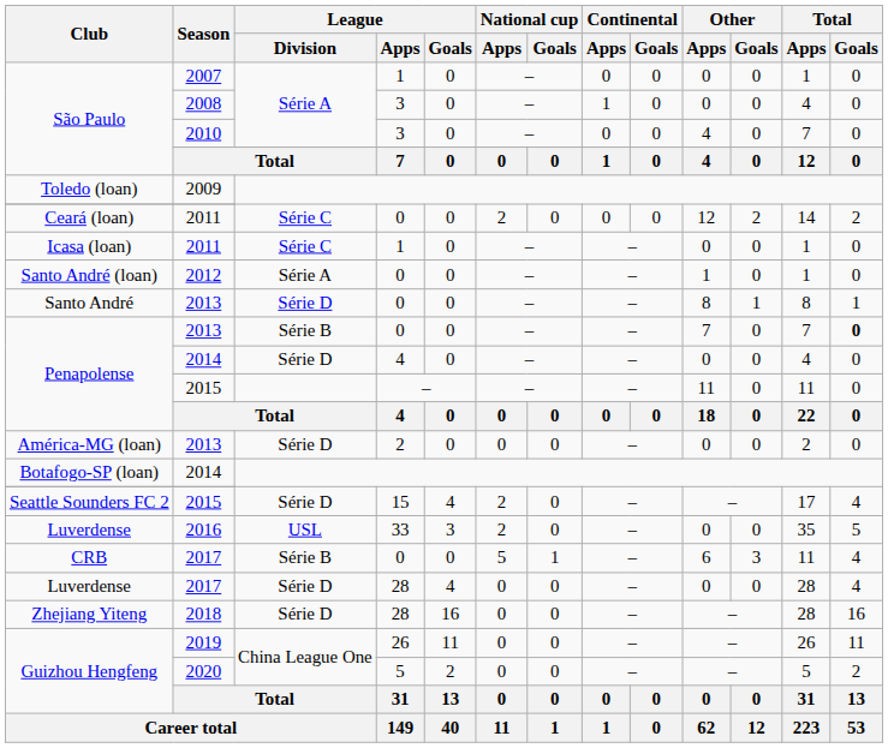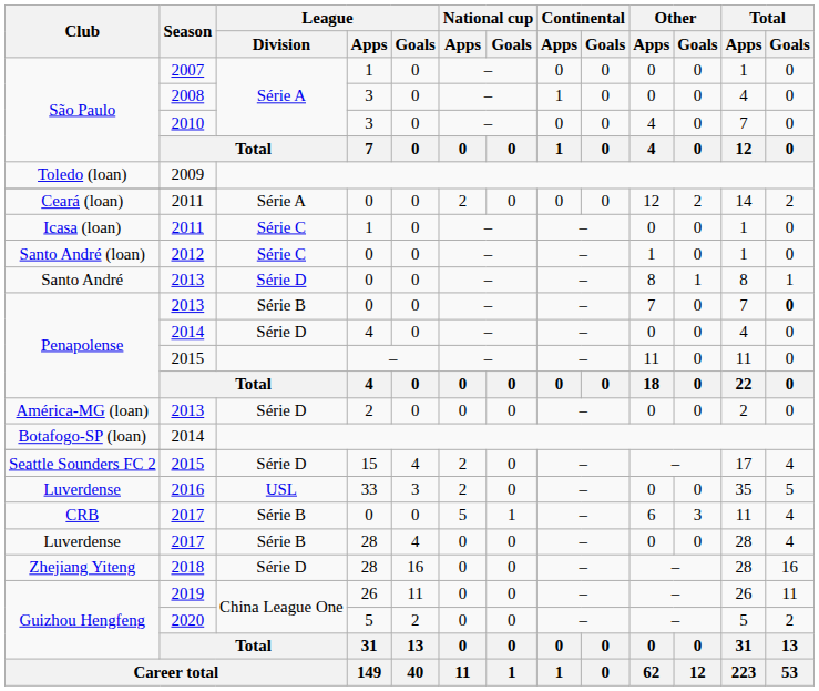 <table class="wikitable" style="text-align: center">
 <tr>
 <th rowspan="2">Club</th>
 <th rowspan="2">Season</th>
 <th colspan="3">League</th>
 <th colspan="2">National cup</th>
 <th colspan="2">Continental</th>
 <th colspan="2">Other</th>
 <th colspan="2">Total</th>
 </tr>
 <tr>
 <th>Division</th>
 <th>Apps</th>
 <th>Goals</th>
 <th>Apps</th>
 <th>Goals</th>
 <th>Apps</th>
 <th>Goals</th>
 <th>Apps</th>
 <th>Goals</th>
 <th>Apps</th>
 <th>Goals</th>
 </tr>
 <tr>
 <td rowspan="4"><a href='#'>São Paulo</a></td>
 <td><a href='#'>2007</a></td>
 <td rowspan="3"><a href='#'>Série A</a></td>
 <td>1</td>
 <td>0</td>
 <td colspan="2">–</td>
 <td>0</td>
 <td>0</td>
 <td>0</td>
 <td>0</td>
 <td>1</td>
 <td>0</td>
 </tr>
 <tr>
 <td><a href='#'>2008</a></td>
 <td>3</td>
 <td>0</td>
 <td colspan="2">–</td>
 <td>1</td>
 <td>0</td>
 <td>0</td>
 <td>0</td>
 <td>4</td>
 <td>0</td>
 </tr>
 <tr>
 <td><a href='#'>2010</a></td>
 <td>3</td>
 <td>0</td>
 <td colspan="2">–</td>
 <td>0</td>
 <td>0</td>
 <td>4</td>
 <td>0</td>
 <td>7</td>
 <td>0</td>
 </tr>
 <tr>
 <th colspan="2">Total</th>
 <th>7</th>
 <th>0</th>
 <th>0</th>
 <th>0</th>
 <th>1</th>
 <th>0</th>
 <th>4</th>
 <th>0</th>
 <th>12</th>
 <th>0</th>
 </tr>
 <tr>
 <td><a href='#'>Toledo</a> (loan)</td>
 <td>2009</td>
 </tr>
 <tr ||colspan="2"|–||colspan="2"|–||colspan="2"|–||11>
 </tr>
 <tr>
 <td><a href='#'>Ceará</a> (loan)</td>
 <td>2011</td>
-<td><a href='#'>Série C</a></td>
+<td>Série A</td>
 <td>0</td>
 <td>0</td>
 <td>2</td>
 <td>0</td>
 <td>0</td>
 <td>0</td>
 <td>12</td>
 <td>2</td>
 <td>14</td>
 <td>2</td>
 </tr>
 <tr>
 <td><a href='#'>Icasa</a> (loan)</td>
 <td><a href='#'>2011</a></td>
 <td><a href='#'>Série C</a></td>
 <td>1</td>
 <td>0</td>
 <td colspan="2">–</td>
 <td colspan="2">–</td>
 <td>0</td>
 <td>0</td>
 <td>1</td>
 <td>0</td>
 </tr>
 <tr>
 <td><a href='#'>Santo André</a> (loan)</td>
 <td><a href='#'>2012</a></td>
-<td>Série A</td>
+<td><a href='#'>Série C</a></td>
 <td>0</td>
 <td>0</td>
 <td colspan="2">–</td>
 <td colspan="2">–</td>
 <td>1</td>
 <td>0</td>
 <td>1</td>
 <td>0</td>
 </tr>
 <tr>
 <td>Santo André</td>
 <td><a href='#'>2013</a></td>
 <td><a href='#'>Série D</a></td>
 <td>0</td>
 <td>0</td>
 <td colspan="2">–</td>
 <td colspan="2">–</td>
 <td>8</td>
 <td>1</td>
 <td>8</td>
 <td>1</td>
 </tr>
 <tr>
 <td rowspan="4"><a href='#'>Penapolense</a></td>
 <td><a href='#'>2013</a></td>
 <td>Série B</td>
 <td>0</td>
 <td>0</td>
 <td colspan="2">–</td>
 <td colspan="2">–</td>
 <td>7</td>
 <td>0</td>
 <td>7</td>
 <td><strong>0</strong></td>
 </tr>
 <tr>
 <td><a href='#'>2014</a></td>
 <td>Série D</td>
 <td>4</td>
 <td>0</td>
 <td colspan="2">–</td>
 <td colspan="2">–</td>
 <td>0</td>
 <td>0</td>
 <td>4</td>
 <td>0</td>
 </tr>
 <tr>
 <td>2015</td>
 <td></td>
 <td colspan="2">–</td>
 <td colspan="2">–</td>
 <td colspan="2">–</td>
 <td>11</td>
 <td>0</td>
 <td>11</td>
 <td>0</td>
 </tr>
 <tr>
 <th colspan="2">Total</th>
 <th>4</th>
 <th>0</th>
 <th>0</th>
 <th>0</th>
 <th>0</th>
 <th>0</th>
 <th>18</th>
 <th>0</th>
 <th>22</th>
 <th>0</th>
 </tr>
 <tr>
 <td><a href='#'>América-MG</a> (loan)</td>
 <td><a href='#'>2013</a></td>
 <td>Série D</td>
 <td>2</td>
 <td>0</td>
 <td>0</td>
 <td>0</td>
 <td colspan="2">–</td>
 <td>0</td>
 <td>0</td>
 <td>2</td>
 <td>0</td>
 </tr>
 <tr>
 <td><a href='#'>Botafogo-SP</a> (loan)</td>
 <td>2014</td>
 </tr>
 <tr ||colspan="2"|–||colspan="2"|–||colspan="2"|–||2>
 </tr>
 <tr>
 <td><a href='#'>Seattle Sounders FC 2</a></td>
 <td><a href='#'>2015</a></td>
 <td>Série D</td>
 <td>15</td>
 <td>4</td>
 <td>2</td>
 <td>0</td>
 <td colspan="2">–</td>
 <td colspan="2">–</td>
 <td>17</td>
 <td>4</td>
 </tr>
 <tr>
 <td><a href='#'>Luverdense</a></td>
 <td><a href='#'>2016</a></td>
 <td><a href='#'>USL</a></td>
 <td>33</td>
 <td>3</td>
 <td>2</td>
 <td>0</td>
 <td colspan="2">–</td>
 <td>0</td>
 <td>0</td>
 <td>35</td>
 <td>5</td>
 </tr>
 <tr>
 <td><a href='#'>CRB</a></td>
 <td><a href='#'>2017</a></td>
 <td>Série B</td>
 <td>0</td>
 <td>0</td>
 <td>5</td>
 <td>1</td>
 <td colspan="2">–</td>
 <td>6</td>
 <td>3</td>
 <td>11</td>
 <td>4</td>
 </tr>
 <tr>
 <td>Luverdense</td>
 <td><a href='#'>2017</a></td>
-<td>Série D</td>
+<td>Série B</td>
 <td>28</td>
 <td>4</td>
 <td>0</td>
 <td>0</td>
 <td colspan="2">–</td>
 <td>0</td>
 <td>0</td>
 <td>28</td>
 <td>4</td>
 </tr>
 <tr>
 <td><a href='#'>Zhejiang Yiteng</a></td>
 <td><a href='#'>2018</a></td>
 <td>Série D</td>
 <td>28</td>
 <td>16</td>
 <td>0</td>
 <td>0</td>
 <td colspan="2">–</td>
 <td colspan="2">–</td>
 <td>28</td>
 <td>16</td>
 </tr>
 <tr>
 <td rowspan="3"><a href='#'>Guizhou Hengfeng</a></td>
 <td><a href='#'>2019</a></td>
 <td rowspan="2">China League One</td>
 <td>26</td>
 <td>11</td>
 <td>0</td>
 <td>0</td>
 <td colspan="2">–</td>
 <td colspan="2">–</td>
 <td>26</td>
 <td>11</td>
 </tr>
 <tr>
 <td><a href='#'>2020</a></td>
 <td>5</td>
 <td>2</td>
 <td>0</td>
 <td>0</td>
 <td colspan="2">–</td>
 <td colspan="2">–</td>
 <td>5</td>
 <td>2</td>
 </tr>
 <tr>
 <th colspan="2">Total</th>
 <th>31</th>
 <th>13</th>
 <th>0</th>
 <th>0</th>
 <th>0</th>
 <th>0</th>
 <th>0</th>
 <th>0</th>
 <th>31</th>
 <th>13</th>
 </tr>
 <tr>
 <th colspan="3">Career total</th>
 <th>149</th>
 <th>40</th>
 <th>11</th>
 <th>1</th>
 <th>1</th>
 <th>0</th>
 <th>62</th>
 <th>12</th>
 <th>223</th>
 <th>53</th>
 </tr>
 </table>
